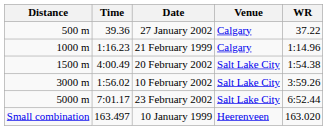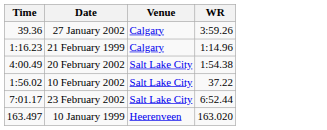 <table class="wikitable">
 <tr align="left" bgcolor="#DDDDDD">
-<th>Distance</th>
 <th>Time</th>
 <th>Date</th>
 <th>Venue</th>
 <th>WR</th>
 </tr>
 <tr align="right">
-<td>500 m</td>
 <td>39.36</td>
 <td>27 January 2002</td>
 <td align="left"><a href='#'>Calgary</a></td>
-<td>37.22</td>
+<td>3:59.26</td>
 </tr>
 <tr align="right">
-<td>1000 m</td>
 <td>1:16.23</td>
 <td>21 February 1999</td>
 <td align="left"><a href='#'>Calgary</a></td>
 <td>1:14.96</td>
 </tr>
 <tr align="right">
-<td>1500 m</td>
 <td>4:00.49</td>
 <td>20 February 2002</td>
 <td align="left"><a href='#'>Salt Lake City</a></td>
 <td>1:54.38</td>
 </tr>
 <tr align="right">
-<td>3000 m</td>
 <td>1:56.02</td>
 <td>10 February 2002</td>
 <td align="left"><a href='#'>Salt Lake City</a></td>
-<td>3:59.26</td>
+<td>37.22</td>
 </tr>
 <tr align="right">
-<td>5000 m</td>
 <td>7:01.17</td>
 <td>23 February 2002</td>
 <td align="left"><a href='#'>Salt Lake City</a></td>
 <td>6:52.44</td>
 </tr>
 <tr align="right">
-<td><a href='#'>Small combination</a></td>
 <td>163.497</td>
 <td>10 January 1999</td>
 <td align="left"><a href='#'>Heerenveen</a></td>
 <td>163.020</td>
 </tr>
 </table>
